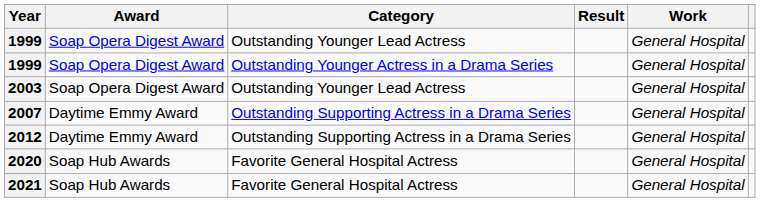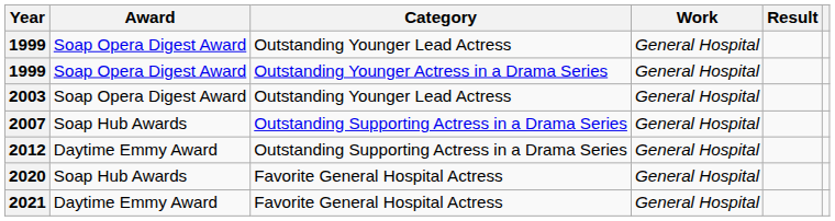 <table class="wikitable sortable plainrowheaders">
 <tr>
 <th scope="col">Year</th>
 <th scope="col">Award</th>
 <th scope="col">Category</th>
+<th scope="col">Work</th>
 <th scope="col">Result</th>
-<th scope="col">Work</th>
 <th scope="col" class="unsortable"></th>
 </tr>
 <tr>
 <th scope="row" align="center">1999</th>
 <td><a href='#'>Soap Opera Digest Award</a></td>
 <td>Outstanding Younger Lead Actress</td>
+<td><em>General Hospital</em></td>
 <td></td>
-<td><em>General Hospital</em></td>
 <td align="center"></td>
 </tr>
 <tr>
 <th scope="row" align="center">1999</th>
 <td><a href='#'>Soap Opera Digest Award</a></td>
 <td><a href='#'>Outstanding Younger Actress in a Drama Series</a></td>
+<td><em>General Hospital</em></td>
 <td></td>
-<td><em>General Hospital</em></td>
 <td align="center"></td>
 </tr>
 <tr>
 <th scope="row" align="center">2003</th>
 <td>Soap Opera Digest Award</td>
 <td>Outstanding Younger Lead Actress</td>
+<td><em>General Hospital</em></td>
 <td></td>
-<td><em>General Hospital</em></td>
 <td align="center"></td>
 </tr>
 <tr>
 <th scope="row" align="center">2007</th>
-<td>Daytime Emmy Award</td>
+<td>Soap Hub Awards</td>
 <td><a href='#'>Outstanding Supporting Actress in a Drama Series</a></td>
+<td><em>General Hospital</em></td>
 <td></td>
-<td><em>General Hospital</em></td>
 <td align="center"></td>
 </tr>
 <tr>
 <th scope="row" align="center">2012</th>
 <td>Daytime Emmy Award</td>
 <td>Outstanding Supporting Actress in a Drama Series</td>
+<td><em>General Hospital</em></td>
 <td></td>
-<td><em>General Hospital</em></td>
 <td align="center"></td>
 </tr>
 <tr>
 <th scope="row" align="center">2020</th>
 <td>Soap Hub Awards</td>
 <td>Favorite General Hospital Actress</td>
+<td><em>General Hospital</em></td>
 <td></td>
-<td><em>General Hospital</em></td>
 <td></td>
 </tr>
 <tr>
 <th scope="row" align="center">2021</th>
-<td>Soap Hub Awards</td>
+<td>Daytime Emmy Award</td>
 <td>Favorite General Hospital Actress</td>
+<td><em>General Hospital</em></td>
 <td></td>
-<td><em>General Hospital</em></td>
 <td></td>
 </tr>
 </table>
